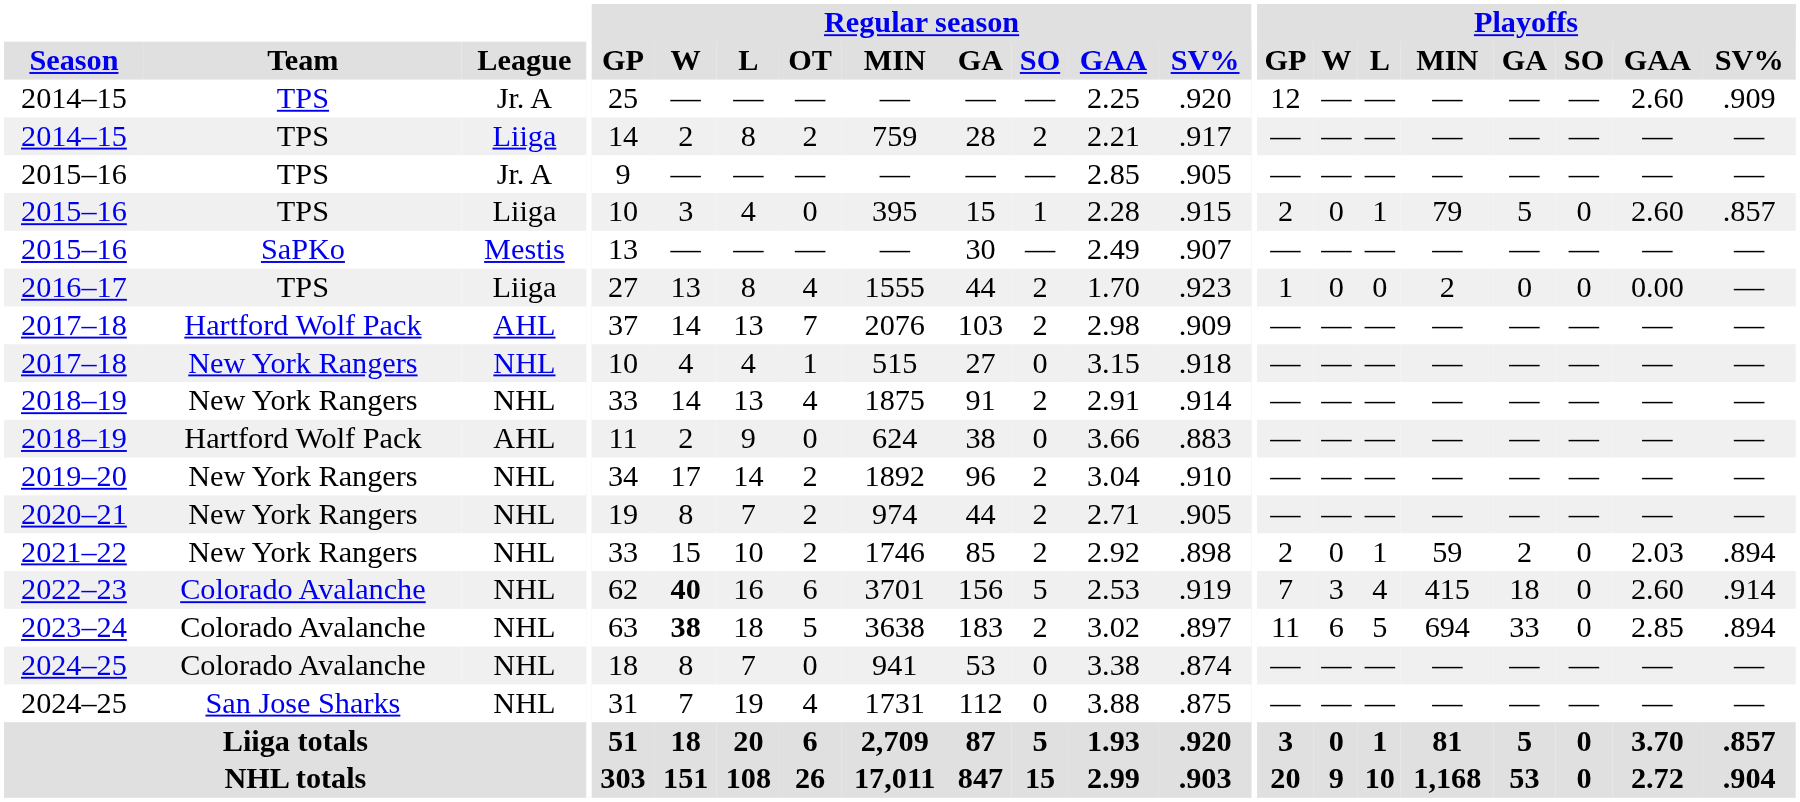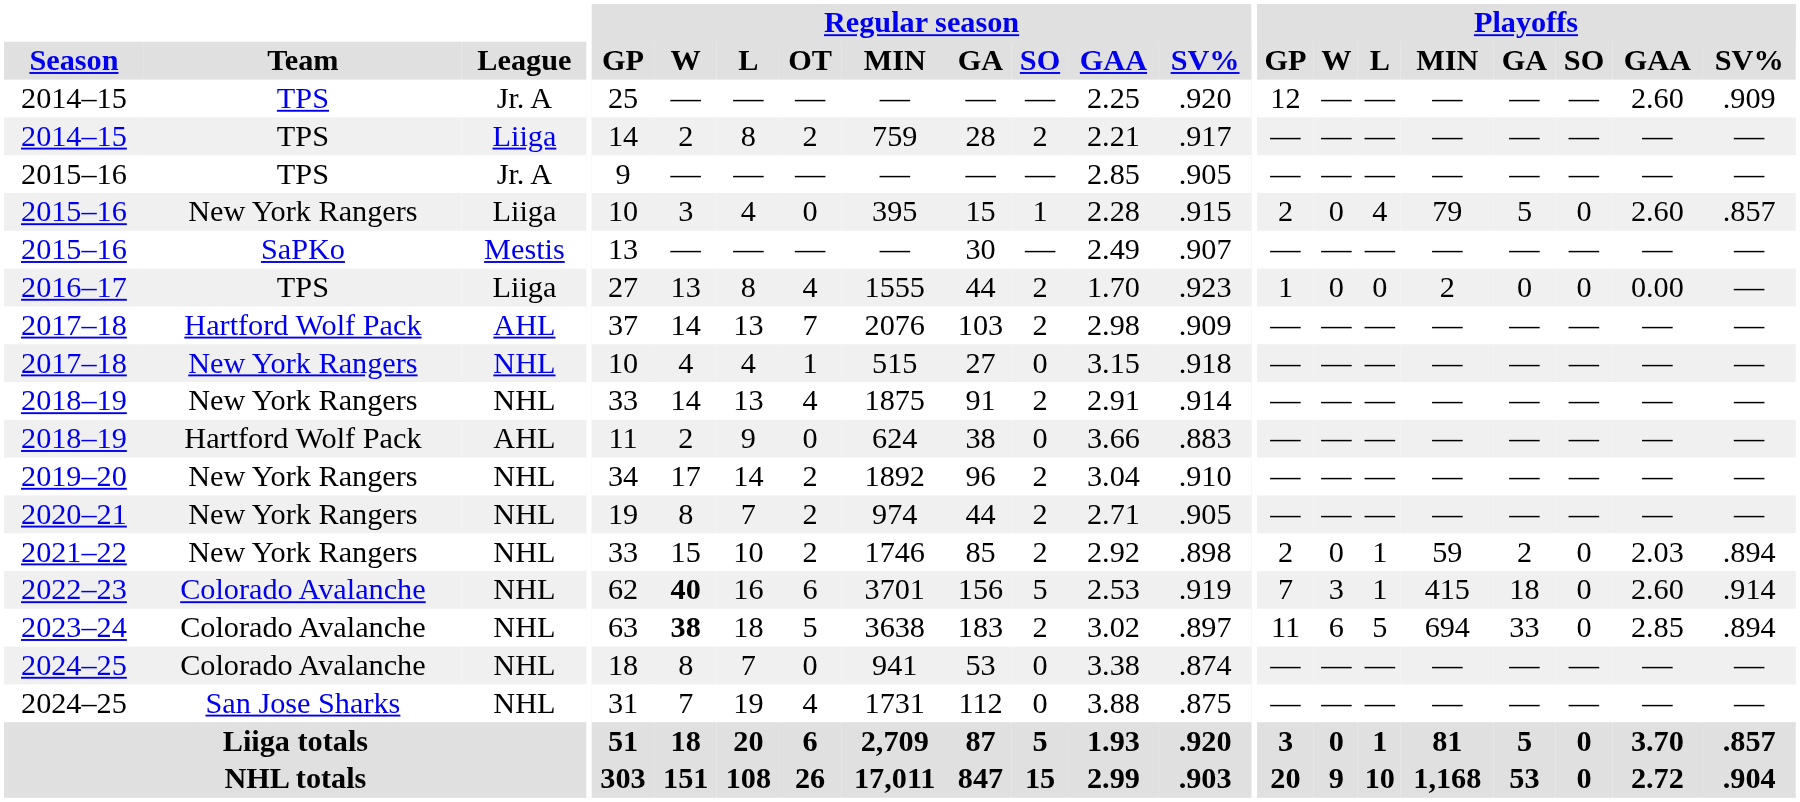 <table border="0" cellpadding="1" cellspacing="0" style="text-align:center; width:75%">
 <tr bgcolor="#e0e0e0">
 <th colspan="3" bgcolor="#ffffff"></th>
 <th rowspan="99" bgcolor="#ffffff"></th>
 <th colspan="9" bgcolor="#e0e0e0"><a href='#'>Regular season</a></th>
 <th rowspan="99" bgcolor="#ffffff"></th>
 <th colspan="8" bgcolor="#e0e0e0"><a href='#'>Playoffs</a></th>
 </tr>
 <tr bgcolor="#e0e0e0">
 <th><a href='#'>Season</a></th>
 <th>Team</th>
 <th>League</th>
 <th>GP</th>
 <th>W</th>
 <th>L</th>
 <th>OT</th>
 <th>MIN</th>
 <th>GA</th>
 <th><a href='#'>SO</a></th>
 <th><a href='#'>GAA</a></th>
 <th><a href='#'>SV%</a></th>
 <th>GP</th>
 <th>W</th>
 <th>L</th>
 <th>MIN</th>
 <th>GA</th>
 <th>SO</th>
 <th>GAA</th>
 <th>SV%</th>
 </tr>
 <tr>
 <td>2014–15</td>
 <td><a href='#'>TPS</a></td>
 <td>Jr. A</td>
 <td>25</td>
 <td>—</td>
 <td>—</td>
 <td>—</td>
 <td>—</td>
 <td>—</td>
 <td>—</td>
 <td>2.25</td>
 <td>.920</td>
 <td>12</td>
 <td>—</td>
 <td>—</td>
 <td>—</td>
 <td>—</td>
 <td>—</td>
 <td>2.60</td>
 <td>.909</td>
 </tr>
 <tr bgcolor="#f0f0f0">
 <td><a href='#'>2014–15</a></td>
 <td>TPS</td>
 <td><a href='#'>Liiga</a></td>
 <td>14</td>
 <td>2</td>
 <td>8</td>
 <td>2</td>
 <td>759</td>
 <td>28</td>
 <td>2</td>
 <td>2.21</td>
 <td>.917</td>
 <td>—</td>
 <td>—</td>
 <td>—</td>
 <td>—</td>
 <td>—</td>
 <td>—</td>
 <td>—</td>
 <td>—</td>
 </tr>
 <tr>
 <td>2015–16</td>
 <td>TPS</td>
 <td>Jr. A</td>
 <td>9</td>
 <td>—</td>
 <td>—</td>
 <td>—</td>
 <td>—</td>
 <td>—</td>
 <td>—</td>
 <td>2.85</td>
 <td>.905</td>
 <td>—</td>
 <td>—</td>
 <td>—</td>
 <td>—</td>
 <td>—</td>
 <td>—</td>
 <td>—</td>
 <td>—</td>
 </tr>
 <tr bgcolor="#f0f0f0">
 <td><a href='#'>2015–16</a></td>
-<td>TPS</td>
+<td>New York Rangers</td>
 <td>Liiga</td>
 <td>10</td>
 <td>3</td>
 <td>4</td>
 <td>0</td>
 <td>395</td>
 <td>15</td>
 <td>1</td>
 <td>2.28</td>
 <td>.915</td>
 <td>2</td>
 <td>0</td>
-<td>1</td>
+<td>4</td>
 <td>79</td>
 <td>5</td>
 <td>0</td>
 <td>2.60</td>
 <td>.857</td>
 </tr>
 <tr>
 <td><a href='#'>2015–16</a></td>
 <td><a href='#'>SaPKo</a></td>
 <td><a href='#'>Mestis</a></td>
 <td>13</td>
 <td>—</td>
 <td>—</td>
 <td>—</td>
 <td>—</td>
 <td>30</td>
 <td>—</td>
 <td>2.49</td>
 <td>.907</td>
 <td>—</td>
 <td>—</td>
 <td>—</td>
 <td>—</td>
 <td>—</td>
 <td>—</td>
 <td>—</td>
 <td>—</td>
 </tr>
 <tr bgcolor="#f0f0f0">
 <td><a href='#'>2016–17</a></td>
 <td>TPS</td>
 <td>Liiga</td>
 <td>27</td>
 <td>13</td>
 <td>8</td>
 <td>4</td>
 <td>1555</td>
 <td>44</td>
 <td>2</td>
 <td>1.70</td>
 <td>.923</td>
 <td>1</td>
 <td>0</td>
 <td>0</td>
 <td>2</td>
 <td>0</td>
 <td>0</td>
 <td>0.00</td>
 <td>—</td>
 </tr>
 <tr>
 <td><a href='#'>2017–18</a></td>
 <td><a href='#'>Hartford Wolf Pack</a></td>
 <td><a href='#'>AHL</a></td>
 <td>37</td>
 <td>14</td>
 <td>13</td>
 <td>7</td>
 <td>2076</td>
 <td>103</td>
 <td>2</td>
 <td>2.98</td>
 <td>.909</td>
 <td>—</td>
 <td>—</td>
 <td>—</td>
 <td>—</td>
 <td>—</td>
 <td>—</td>
 <td>—</td>
 <td>—</td>
 </tr>
 <tr bgcolor="#f0f0f0">
 <td><a href='#'>2017–18</a></td>
 <td><a href='#'>New York Rangers</a></td>
 <td><a href='#'>NHL</a></td>
 <td>10</td>
 <td>4</td>
 <td>4</td>
 <td>1</td>
 <td>515</td>
 <td>27</td>
 <td>0</td>
 <td>3.15</td>
 <td>.918</td>
 <td>—</td>
 <td>—</td>
 <td>—</td>
 <td>—</td>
 <td>—</td>
 <td>—</td>
 <td>—</td>
 <td>—</td>
 </tr>
 <tr>
 <td><a href='#'>2018–19</a></td>
 <td>New York Rangers</td>
 <td>NHL</td>
 <td>33</td>
 <td>14</td>
 <td>13</td>
 <td>4</td>
 <td>1875</td>
 <td>91</td>
 <td>2</td>
 <td>2.91</td>
 <td>.914</td>
 <td>—</td>
 <td>—</td>
 <td>—</td>
 <td>—</td>
 <td>—</td>
 <td>—</td>
 <td>—</td>
 <td>—</td>
 </tr>
 <tr bgcolor="#f0f0f0">
 <td><a href='#'>2018–19</a></td>
 <td>Hartford Wolf Pack</td>
 <td>AHL</td>
 <td>11</td>
 <td>2</td>
 <td>9</td>
 <td>0</td>
 <td>624</td>
 <td>38</td>
 <td>0</td>
 <td>3.66</td>
 <td>.883</td>
 <td>—</td>
 <td>—</td>
 <td>—</td>
 <td>—</td>
 <td>—</td>
 <td>—</td>
 <td>—</td>
 <td>—</td>
 </tr>
 <tr>
 <td><a href='#'>2019–20</a></td>
 <td>New York Rangers</td>
 <td>NHL</td>
 <td>34</td>
 <td>17</td>
 <td>14</td>
 <td>2</td>
 <td>1892</td>
 <td>96</td>
 <td>2</td>
 <td>3.04</td>
 <td>.910</td>
 <td>—</td>
 <td>—</td>
 <td>—</td>
 <td>—</td>
 <td>—</td>
 <td>—</td>
 <td>—</td>
 <td>—</td>
 </tr>
 <tr bgcolor="#f0f0f0">
 <td><a href='#'>2020–21</a></td>
 <td>New York Rangers</td>
 <td>NHL</td>
 <td>19</td>
 <td>8</td>
 <td>7</td>
 <td>2</td>
 <td>974</td>
 <td>44</td>
 <td>2</td>
 <td>2.71</td>
 <td>.905</td>
 <td>—</td>
 <td>—</td>
 <td>—</td>
 <td>—</td>
 <td>—</td>
 <td>—</td>
 <td>—</td>
 <td>—</td>
 </tr>
 <tr>
 <td><a href='#'>2021–22</a></td>
 <td>New York Rangers</td>
 <td>NHL</td>
 <td>33</td>
 <td>15</td>
 <td>10</td>
 <td>2</td>
 <td>1746</td>
 <td>85</td>
 <td>2</td>
 <td>2.92</td>
 <td>.898</td>
 <td>2</td>
 <td>0</td>
 <td>1</td>
 <td>59</td>
 <td>2</td>
 <td>0</td>
 <td>2.03</td>
 <td>.894</td>
 </tr>
 <tr bgcolor="#f0f0f0">
 <td><a href='#'>2022–23</a></td>
 <td><a href='#'>Colorado Avalanche</a></td>
 <td>NHL</td>
 <td>62</td>
 <td><strong>40</strong></td>
 <td>16</td>
 <td>6</td>
 <td>3701</td>
 <td>156</td>
 <td>5</td>
 <td>2.53</td>
 <td>.919</td>
 <td>7</td>
 <td>3</td>
-<td>4</td>
+<td>1</td>
 <td>415</td>
 <td>18</td>
 <td>0</td>
 <td>2.60</td>
 <td>.914</td>
 </tr>
 <tr>
 <td><a href='#'>2023–24</a></td>
 <td>Colorado Avalanche</td>
 <td>NHL</td>
 <td>63</td>
 <td><strong>38</strong></td>
 <td>18</td>
 <td>5</td>
 <td>3638</td>
 <td>183</td>
 <td>2</td>
 <td>3.02</td>
 <td>.897</td>
 <td>11</td>
 <td>6</td>
 <td>5</td>
 <td>694</td>
 <td>33</td>
 <td>0</td>
 <td>2.85</td>
 <td>.894</td>
 </tr>
 <tr bgcolor="#f0f0f0">
 <td><a href='#'>2024–25</a></td>
 <td>Colorado Avalanche</td>
 <td>NHL</td>
 <td>18</td>
 <td>8</td>
 <td>7</td>
 <td>0</td>
 <td>941</td>
 <td>53</td>
 <td>0</td>
 <td>3.38</td>
 <td>.874</td>
 <td>—</td>
 <td>—</td>
 <td>—</td>
 <td>—</td>
 <td>—</td>
 <td>—</td>
 <td>—</td>
 <td>—</td>
 </tr>
 <tr>
 <td>2024–25</td>
 <td><a href='#'>San Jose Sharks</a></td>
 <td>NHL</td>
 <td>31</td>
 <td>7</td>
 <td>19</td>
 <td>4</td>
 <td>1731</td>
 <td>112</td>
 <td>0</td>
 <td>3.88</td>
 <td>.875</td>
 <td>—</td>
 <td>—</td>
 <td>—</td>
 <td>—</td>
 <td>—</td>
 <td>—</td>
 <td>—</td>
 <td>—</td>
 </tr>
 <tr bgcolor="#e0e0e0">
 <th colspan="3">Liiga totals</th>
 <th>51</th>
 <th>18</th>
 <th>20</th>
 <th>6</th>
 <th>2,709</th>
 <th>87</th>
 <th>5</th>
 <th>1.93</th>
 <th>.920</th>
 <th>3</th>
 <th>0</th>
 <th>1</th>
 <th>81</th>
 <th>5</th>
 <th>0</th>
 <th>3.70</th>
 <th>.857</th>
 </tr>
 <tr bgcolor="#e0e0e0">
 <th colspan="3">NHL totals</th>
 <th>303</th>
 <th>151</th>
 <th>108</th>
 <th>26</th>
 <th>17,011</th>
 <th>847</th>
 <th>15</th>
 <th>2.99</th>
 <th>.903</th>
 <th>20</th>
 <th>9</th>
 <th>10</th>
 <th>1,168</th>
 <th>53</th>
 <th>0</th>
 <th>2.72</th>
 <th>.904</th>
 </tr>
 </table>
